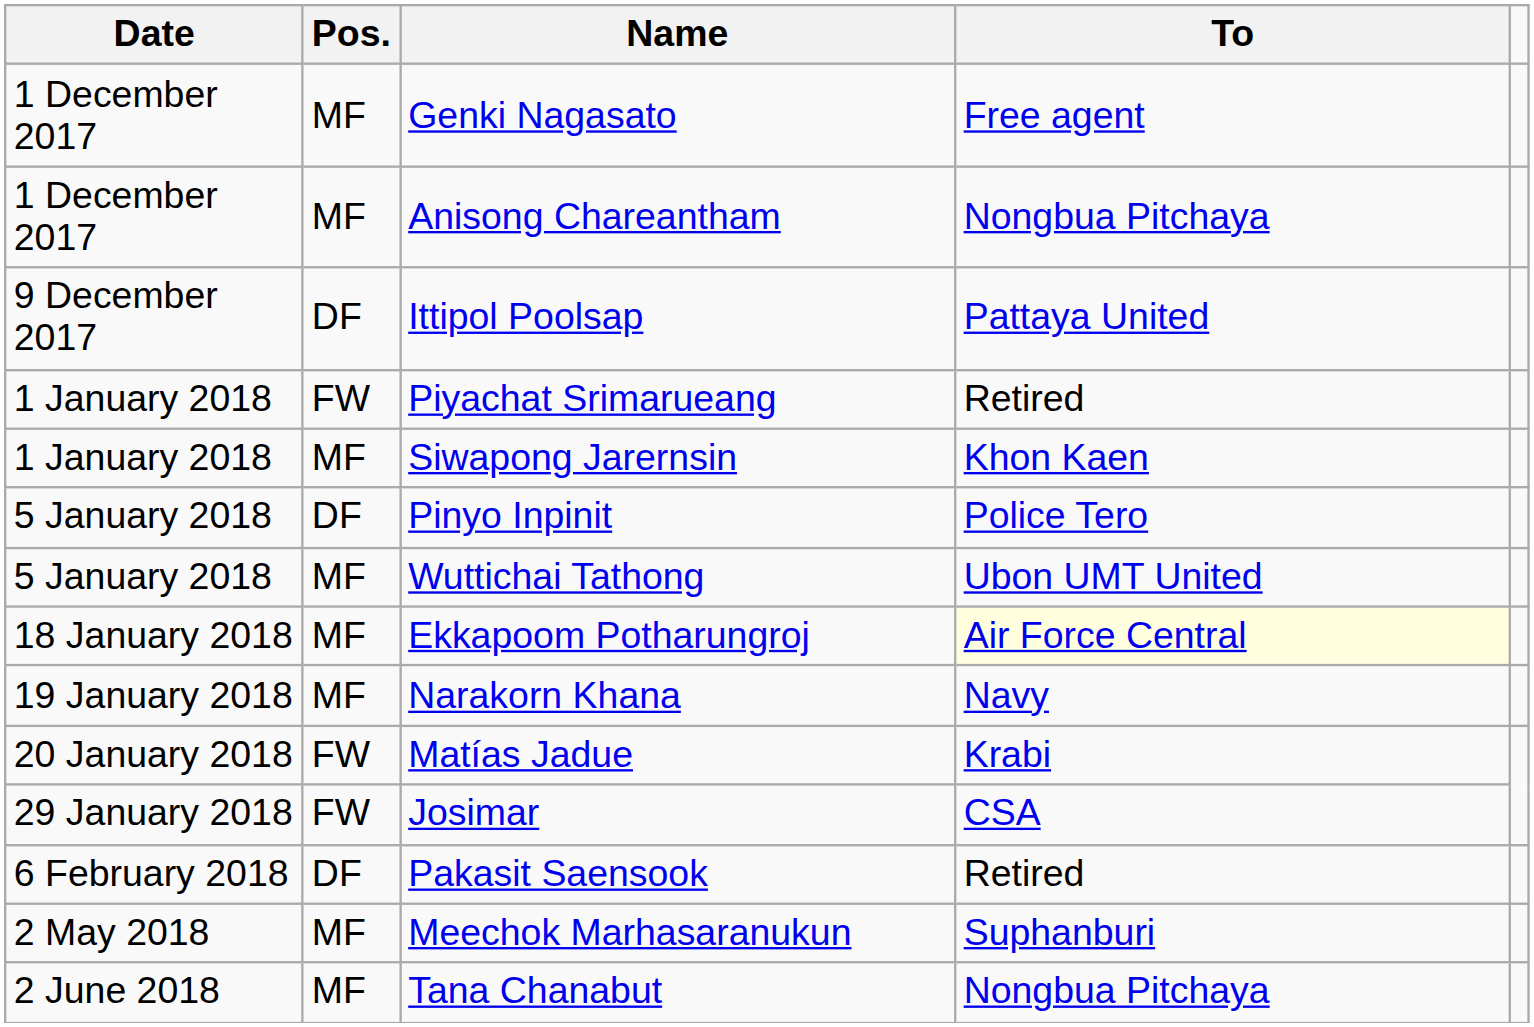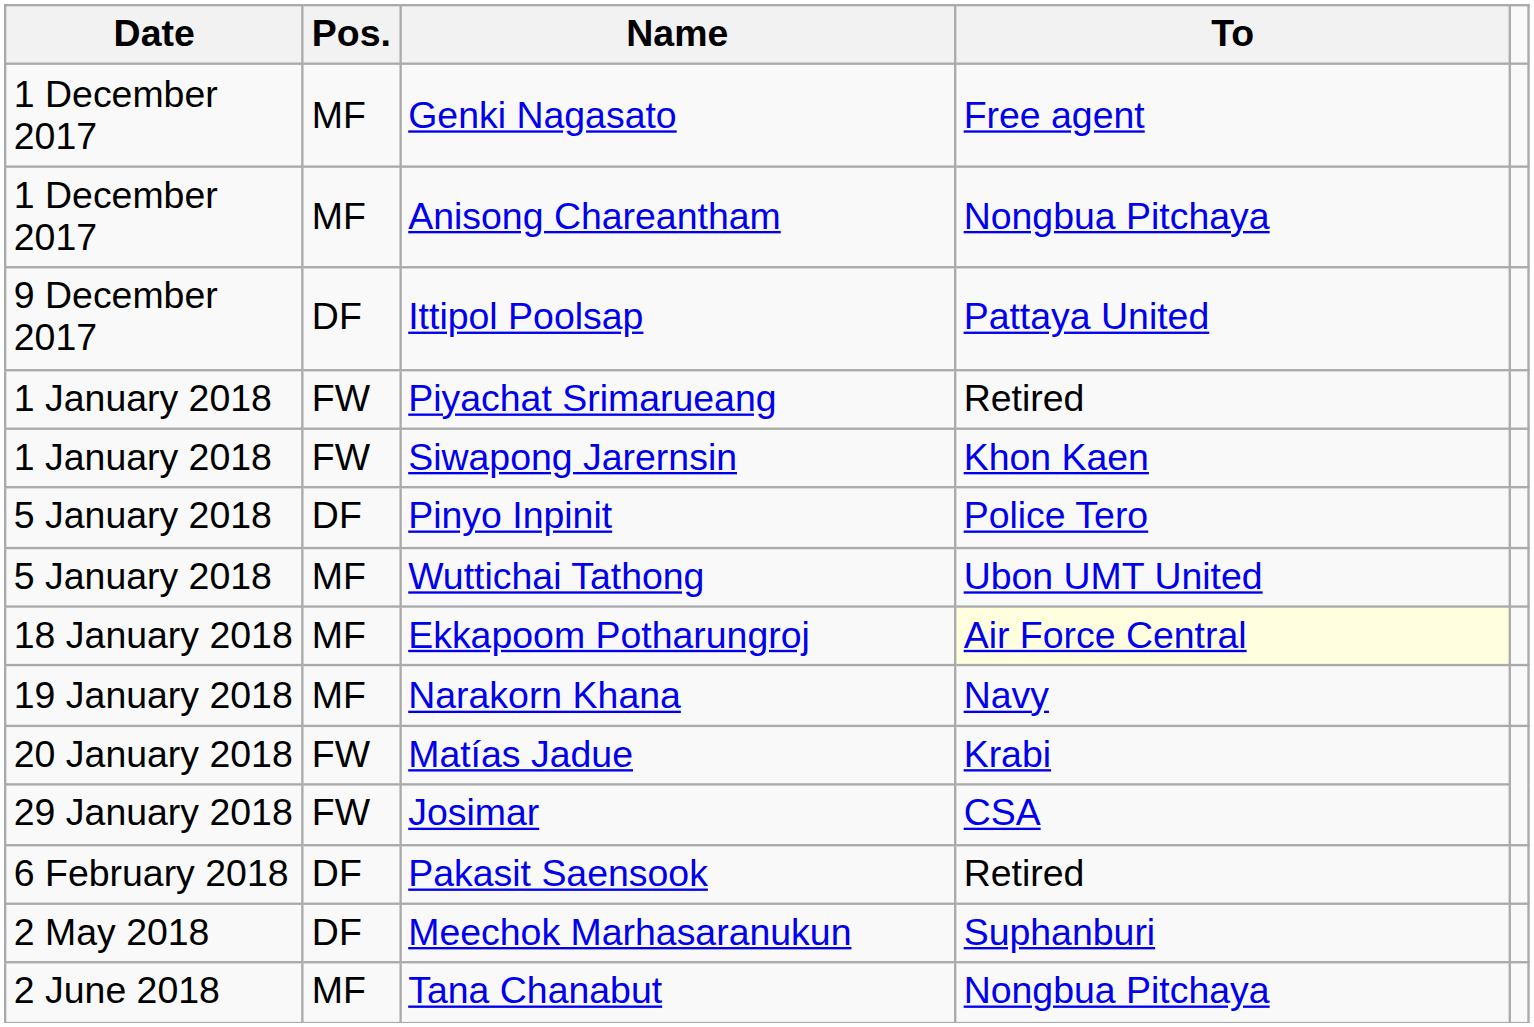 <table class="wikitable">
 <tr>
 <th width="120">Date</th>
 <th>Pos.</th>
 <th width="230">Name</th>
 <th width="230">To</th>
 </tr>
 <tr>
 <td>1 December 2017</td>
 <td>MF</td>
 <td> <a href='#'>Genki Nagasato</a></td>
 <td><a href='#'>Free agent</a></td>
 <td align=center></td>
 </tr>
 <tr>
 <td>1 December 2017</td>
 <td>MF</td>
 <td> <a href='#'>Anisong Chareantham</a></td>
 <td> <a href='#'>Nongbua Pitchaya</a></td>
 <td align=center></td>
 </tr>
 <tr>
 <td>9 December 2017</td>
 <td>DF</td>
 <td> <a href='#'>Ittipol Poolsap</a></td>
 <td> <a href='#'>Pattaya United</a></td>
 <td align=center></td>
 </tr>
 <tr>
 <td>1 January 2018</td>
 <td>FW</td>
 <td> <a href='#'>Piyachat Srimarueang</a></td>
 <td>Retired</td>
 <td align=center></td>
 </tr>
 <tr>
 <td>1 January 2018</td>
-<td>MF</td>
+<td>FW</td>
 <td> <a href='#'>Siwapong Jarernsin</a></td>
 <td> <a href='#'>Khon Kaen</a></td>
 <td align=center></td>
 </tr>
 <tr>
 <td>5 January 2018</td>
 <td>DF</td>
 <td> <a href='#'>Pinyo Inpinit</a></td>
 <td> <a href='#'>Police Tero</a></td>
 </tr>
 <tr>
 <td>5 January 2018</td>
 <td>MF</td>
 <td> <a href='#'>Wuttichai Tathong</a></td>
 <td> <a href='#'>Ubon UMT United</a></td>
 <td align=center></td>
 </tr>
 <tr>
 <td>18 January 2018</td>
 <td>MF</td>
 <td> <a href='#'>Ekkapoom Potharungroj</a></td>
 <td style="background: lightyellow;"> <a href='#'>Air Force Central</a></td>
 <td align=center></td>
 </tr>
 <tr>
 <td>19 January 2018</td>
 <td>MF</td>
 <td> <a href='#'>Narakorn Khana</a></td>
 <td> <a href='#'>Navy</a></td>
 <td align=center></td>
 </tr>
 <tr>
 <td>20 January 2018</td>
 <td>FW</td>
 <td> <a href='#'>Matías Jadue</a></td>
 <td> <a href='#'>Krabi</a></td>
 </tr>
 <tr>
 <td>29 January 2018</td>
 <td>FW</td>
 <td> <a href='#'>Josimar</a></td>
 <td> <a href='#'>CSA</a></td>
 </tr>
 <tr>
 <td>6 February 2018</td>
 <td>DF</td>
 <td> <a href='#'>Pakasit Saensook</a></td>
 <td>Retired</td>
 <td align=center></td>
 </tr>
 <tr>
 <td>2 May 2018</td>
-<td>MF</td>
+<td>DF</td>
 <td> <a href='#'>Meechok Marhasaranukun</a></td>
 <td> <a href='#'>Suphanburi</a></td>
 <td align=center></td>
 </tr>
 <tr>
 <td>2 June 2018</td>
 <td>MF</td>
 <td> <a href='#'>Tana Chanabut</a></td>
 <td> <a href='#'>Nongbua Pitchaya</a></td>
 <td align=center></td>
 </tr>
 </table>
